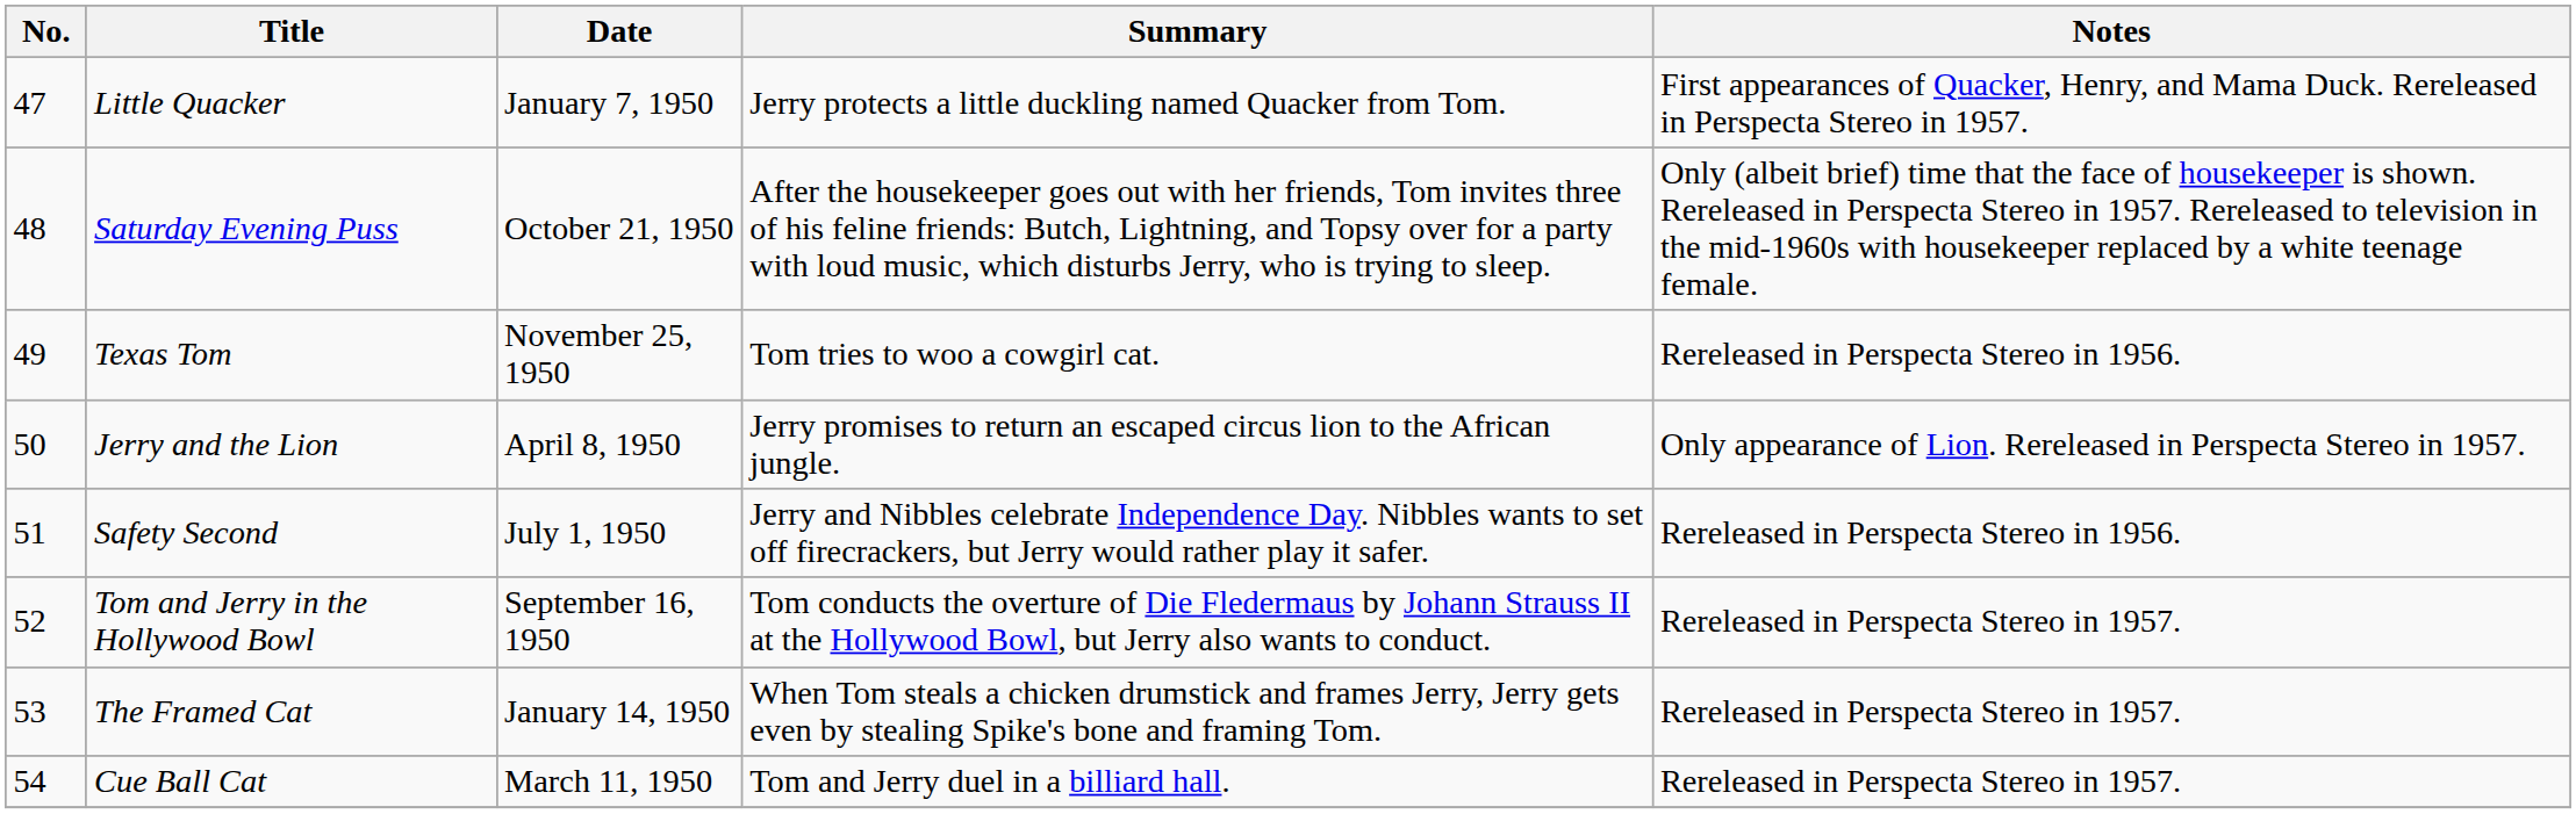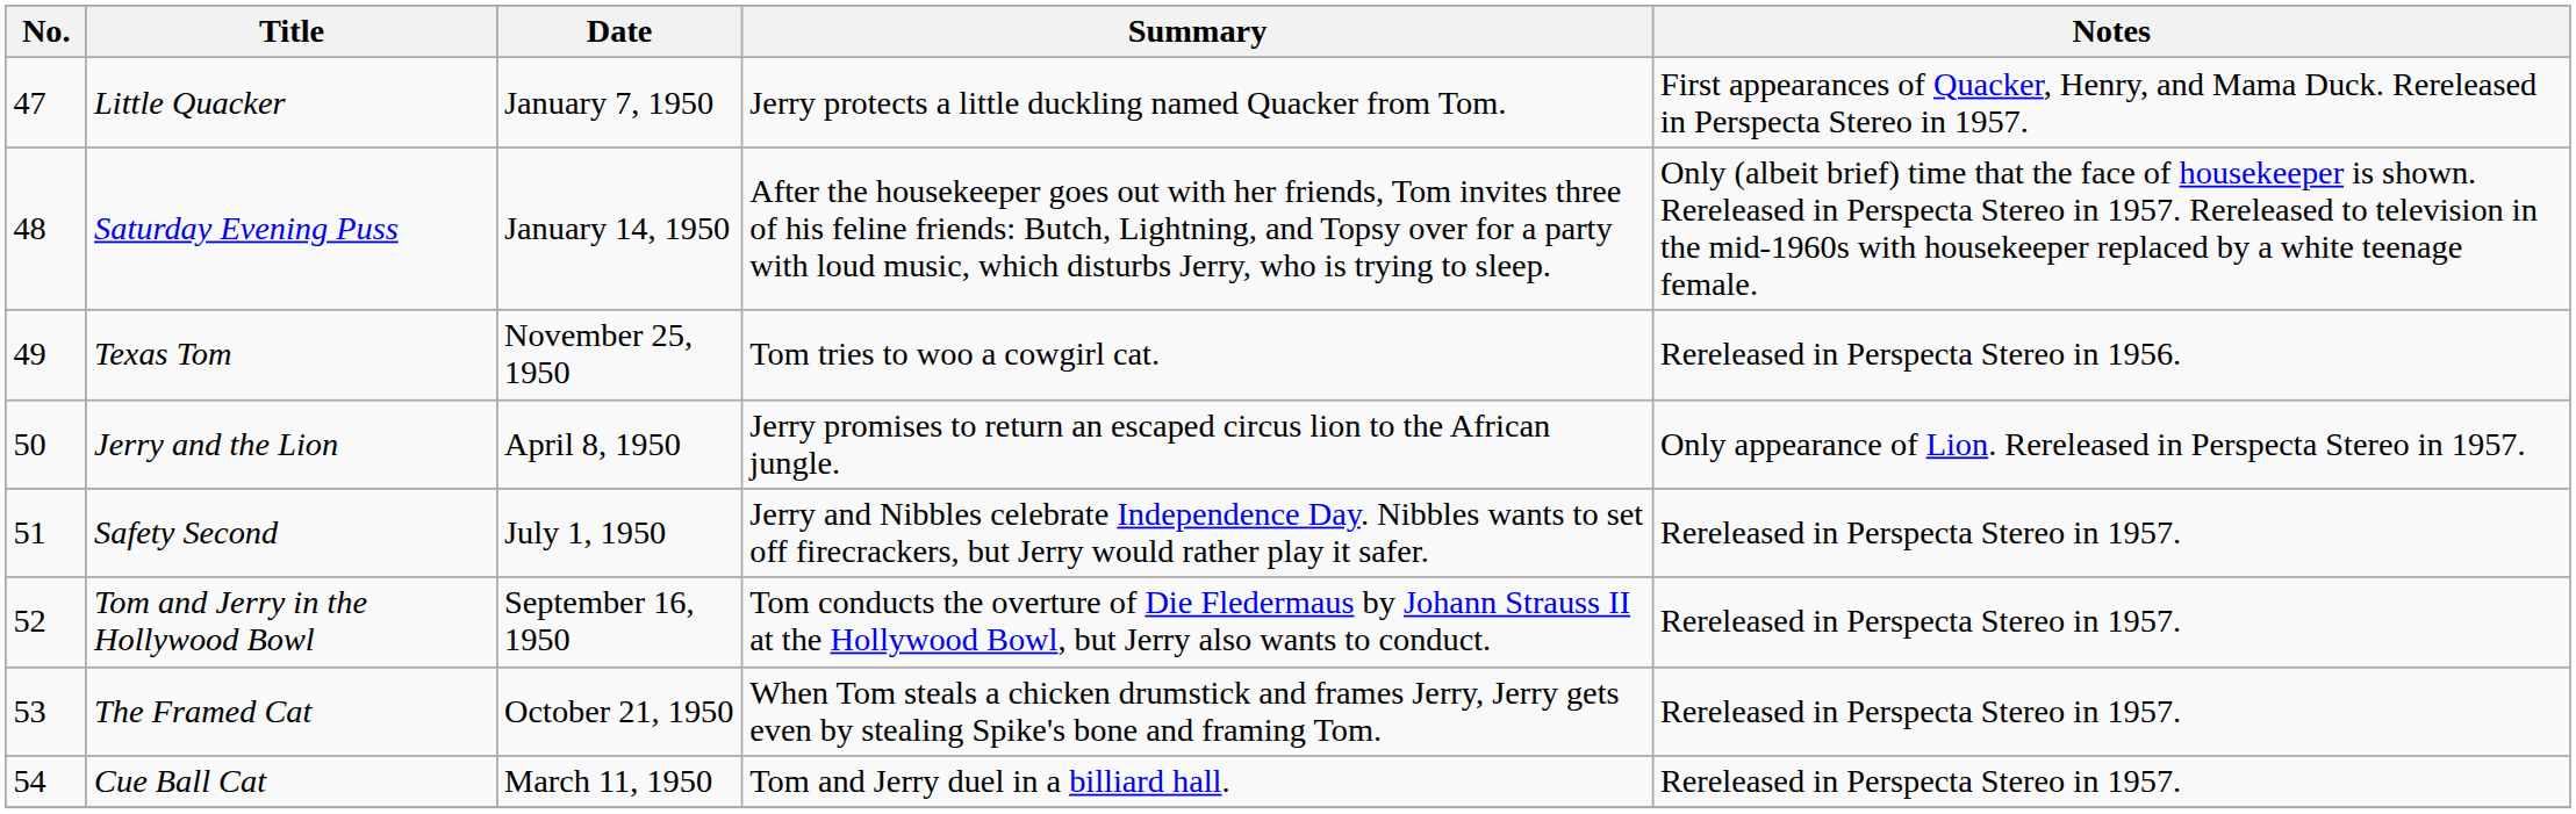 <table class="wikitable">
 <tr>
 <th style="width:2em">No.</th>
 <th style="width:12em">Title</th>
 <th style="width:7em">Date</th>
 <th>Summary</th>
 <th>Notes</th>
 </tr>
 <tr>
 <td>47</td>
 <td><em>Little Quacker</em></td>
 <td>January 7, 1950</td>
 <td>Jerry protects a little duckling named Quacker from Tom.</td>
 <td>First appearances of <a href='#'>Quacker</a>, Henry, and Mama Duck. Rereleased in Perspecta Stereo in 1957.</td>
 </tr>
 <tr>
 <td>48</td>
 <td><em><a href='#'>Saturday Evening Puss</a></em></td>
-<td>October 21, 1950</td>
+<td>January 14, 1950</td>
 <td>After the housekeeper goes out with her friends, Tom invites three of his feline friends: Butch, Lightning, and Topsy over for a party with loud music, which disturbs Jerry, who is trying to sleep.</td>
 <td>Only (albeit brief) time that the face of <a href='#'>housekeeper</a> is shown. Rereleased in Perspecta Stereo in 1957. Rereleased to television in the mid-1960s with housekeeper replaced by a white teenage female.</td>
 </tr>
 <tr>
 <td>49</td>
 <td><em>Texas Tom</em></td>
 <td>November 25, 1950</td>
 <td>Tom tries to woo a cowgirl cat.</td>
 <td>Rereleased in Perspecta Stereo in 1956.</td>
 </tr>
 <tr>
 <td>50</td>
 <td><em>Jerry and the Lion</em></td>
 <td>April 8, 1950</td>
 <td>Jerry promises to return an escaped circus lion to the African jungle.</td>
 <td>Only appearance of <a href='#'>Lion</a>. Rereleased in Perspecta Stereo in 1957.</td>
 </tr>
 <tr>
 <td>51</td>
 <td><em>Safety Second</em></td>
 <td>July 1, 1950</td>
 <td>Jerry and Nibbles celebrate <a href='#'>Independence Day</a>. Nibbles wants to set off firecrackers, but Jerry would rather play it safer.</td>
-<td>Rereleased in Perspecta Stereo in 1956.</td>
+<td>Rereleased in Perspecta Stereo in 1957.</td>
 </tr>
 <tr>
 <td>52</td>
 <td><em>Tom and Jerry in the Hollywood Bowl</em></td>
 <td>September 16, 1950</td>
 <td>Tom conducts the overture of <a href='#'>Die Fledermaus</a> by <a href='#'>Johann Strauss II</a> at the <a href='#'>Hollywood Bowl</a>, but Jerry also wants to conduct.</td>
 <td>Rereleased in Perspecta Stereo in 1957.</td>
 </tr>
 <tr>
 <td>53</td>
 <td><em>The Framed Cat</em></td>
-<td>January 14, 1950</td>
+<td>October 21, 1950</td>
 <td>When Tom steals a chicken drumstick and frames Jerry, Jerry gets even by stealing Spike's bone and framing Tom.</td>
 <td>Rereleased in Perspecta Stereo in 1957.</td>
 </tr>
 <tr>
 <td>54</td>
 <td><em>Cue Ball Cat</em></td>
 <td>March 11, 1950</td>
 <td>Tom and Jerry duel in a <a href='#'>billiard hall</a>.</td>
 <td>Rereleased in Perspecta Stereo in 1957.</td>
 </tr>
 <tr>
 </tr>
 </table>
